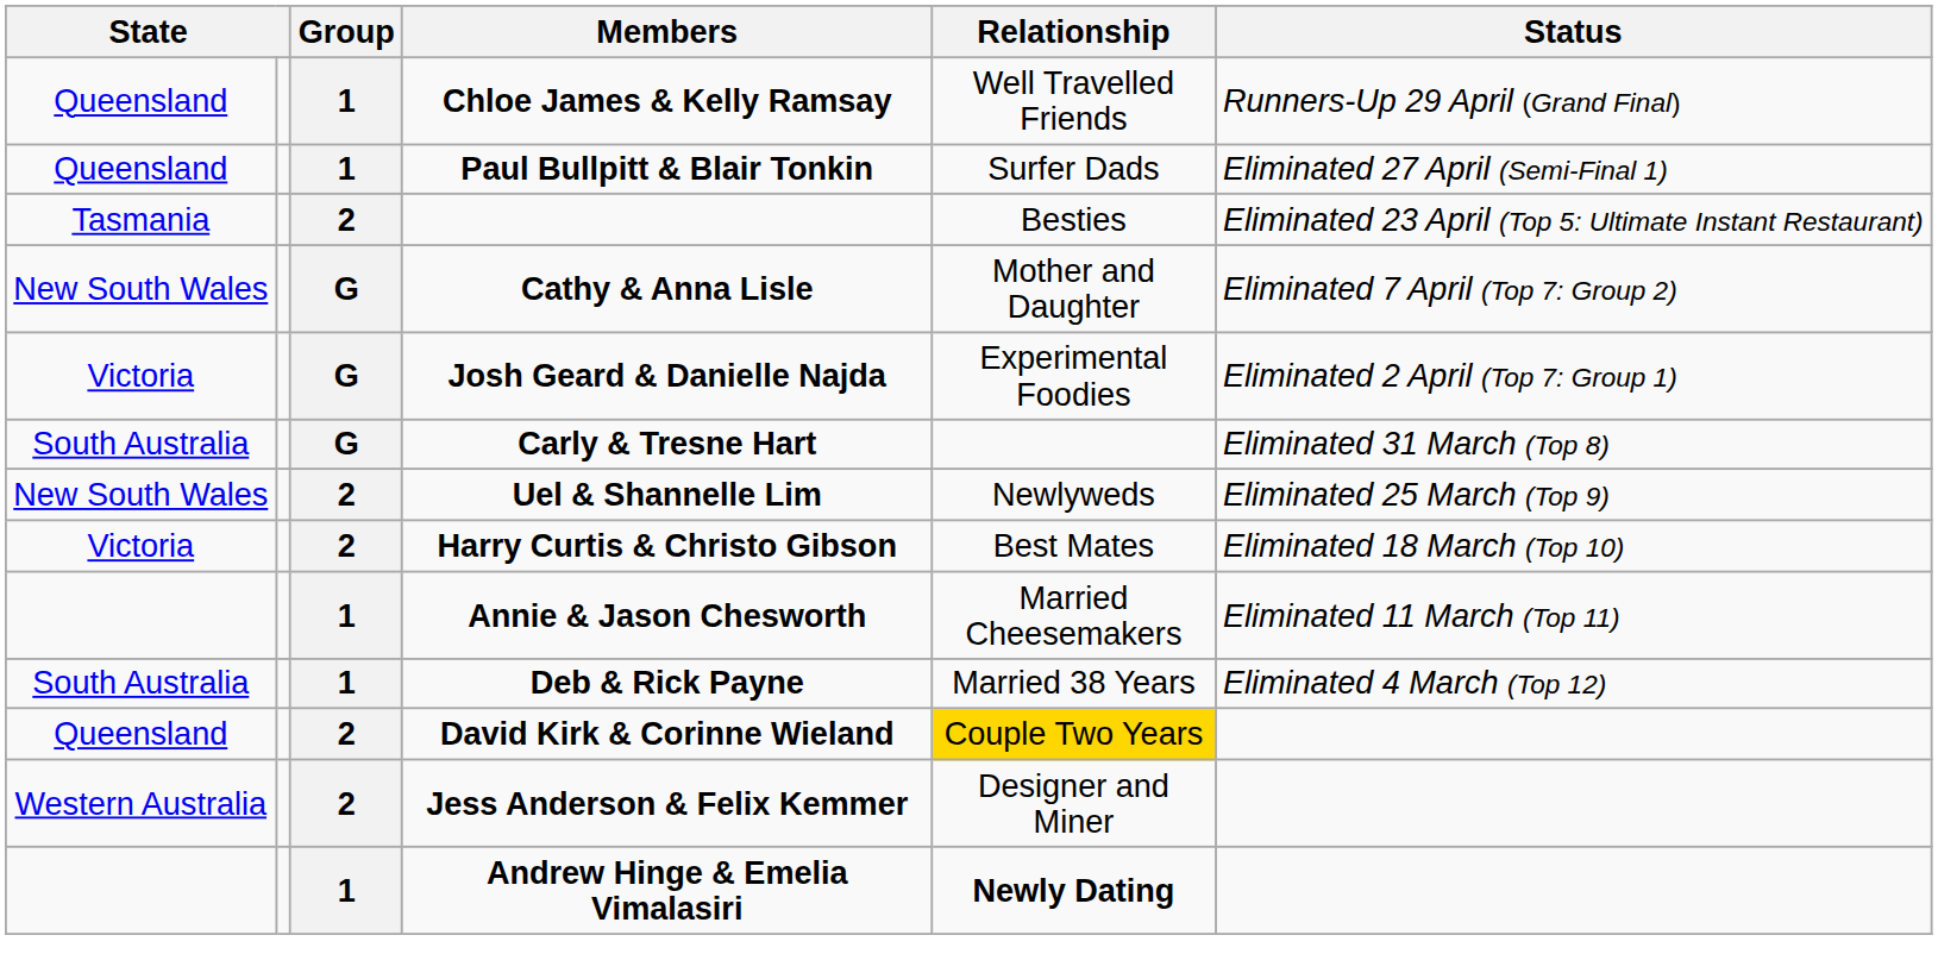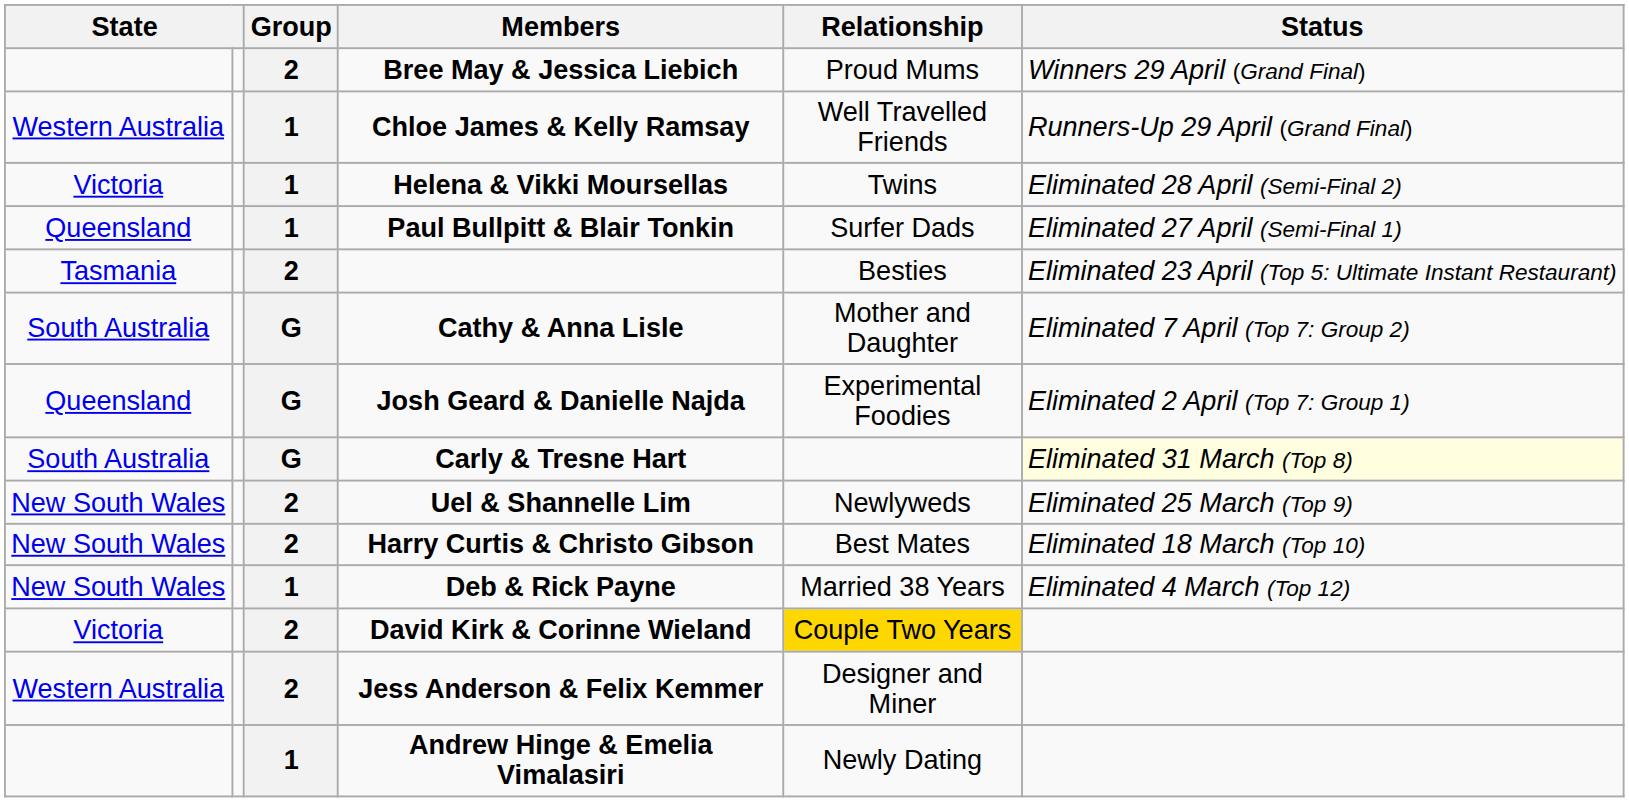 <table class="wikitable sortable" align="center" style="text-align:center; font-size:90%">
 <tr>
 <th colspan="2">State</th>
 <th>Group</th>
 <th style="width:230px;">Members</th>
 <th style="width:120px;">Relationship</th>
 <th>Status</th>
 </tr>
 <tr>
-<td><a href='#'>Queensland</a></td>
+<td></td>
+<td></td>
+<th>2</th>
+<td><strong>Bree May & Jessica Liebich</strong></td>
+<td>Proud Mums</td>
+<td style="text-align:left"><em>Winners 29 April</em> <small>(<em>Grand Final</em>)</small></td>
+</tr>
+<tr>
+<td><a href='#'>Western Australia</a></td>
 <td></td>
 <th>1</th>
 <td><strong>Chloe James & Kelly Ramsay</strong></td>
 <td>Well Travelled Friends</td>
 <td style="text-align:left"><em>Runners-Up 29 April</em> <small>(<em>Grand Final</em>)</small></td>
+</tr>
+<tr>
+<td><a href='#'>Victoria</a></td>
+<td></td>
+<th>1</th>
+<td><strong>Helena & Vikki Moursellas</strong></td>
+<td>Twins</td>
+<td style="text-align:left"><em>Eliminated 28 April <small>(Semi-Final 2)</small></em></td>
 </tr>
 <tr>
 <td><a href='#'>Queensland</a></td>
 <td></td>
 <th>1</th>
 <td><strong>Paul Bullpitt & Blair Tonkin</strong></td>
 <td>Surfer Dads</td>
 <td style="text-align:left"><em>Eliminated 27 April <small>(Semi-Final 1)</small></em></td>
 </tr>
 <tr>
 <td><a href='#'>Tasmania</a></td>
 <td></td>
 <th>2</th>
 <td></td>
 <td>Besties</td>
 <td style="text-align:left"><em>Eliminated 23 April <small>(Top 5: Ultimate Instant Restaurant)</small></em></td>
 </tr>
 <tr>
-<td><a href='#'>New South Wales</a></td>
+<td><a href='#'>South Australia</a></td>
 <td></td>
 <th>G</th>
 <td><strong>Cathy & Anna Lisle</strong></td>
 <td>Mother and Daughter</td>
 <td style="text-align:left"><em>Eliminated 7 April <small>(Top 7: Group 2)</small> </em></td>
 </tr>
 <tr>
-<td><a href='#'>Victoria</a></td>
+<td><a href='#'>Queensland</a></td>
 <td></td>
 <th>G</th>
 <td><strong>Josh Geard & Danielle Najda</strong></td>
 <td>Experimental Foodies</td>
 <td style="text-align:left"><em>Eliminated 2 April <small>(Top 7: Group 1)</small> </em></td>
 </tr>
 <tr>
 <td><a href='#'>South Australia</a></td>
 <td></td>
 <th>G</th>
 <td><strong>Carly & Tresne Hart</strong></td>
 <td></td>
-<td style="text-align:left"><em>Eliminated 31 March <small>(Top 8)</small></em></td>
+<td style="background: lightyellow; text-align:left"><em>Eliminated 31 March <small>(Top 8)</small></em></td>
 </tr>
 <tr>
 <td><a href='#'>New South Wales</a></td>
 <td></td>
 <th>2</th>
 <td><strong>Uel & Shannelle Lim</strong></td>
 <td>Newlyweds</td>
 <td style="text-align:left"><em>Eliminated 25 March <small>(Top 9)</small></em></td>
 </tr>
 <tr>
-<td><a href='#'>Victoria</a></td>
+<td><a href='#'>New South Wales</a></td>
 <td></td>
 <th>2</th>
 <td><strong>Harry Curtis & Christo Gibson</strong></td>
 <td>Best Mates</td>
 <td style="text-align:left"><em>Eliminated 18 March <small>(Top 10)</small></em></td>
 </tr>
 <tr>
-<td></td>
-<td></td>
-<th>1</th>
-<td><strong>Annie & Jason Chesworth</strong></td>
-<td>Married Cheesemakers</td>
-<td style="text-align:left"><em>Eliminated 11 March <small>(Top 11)</small></em></td>
-</tr>
-<tr>
-<td><a href='#'>South Australia</a></td>
+<td><a href='#'>New South Wales</a></td>
 <td></td>
 <th>1</th>
 <td><strong>Deb & Rick Payne</strong></td>
 <td>Married 38 Years</td>
 <td style="text-align:left"><em>Eliminated 4 March <small>(Top 12)</small></em></td>
 </tr>
 <tr>
-<td><a href='#'>Queensland</a></td>
+<td><a href='#'>Victoria</a></td>
 <td></td>
 <th>2</th>
 <td><strong>David Kirk & Corinne Wieland</strong></td>
 <td style="background: gold;">Couple Two Years</td>
 <td style="text-align:left"></td>
 </tr>
 <tr>
 <td><a href='#'>Western Australia</a></td>
 <td></td>
 <th>2</th>
 <td><strong>Jess Anderson & Felix Kemmer</strong></td>
 <td>Designer and Miner</td>
 <td style="text-align:left"></td>
 </tr>
 <tr>
 <td></td>
 <td></td>
 <th>1</th>
 <td><strong>Andrew Hinge & Emelia Vimalasiri</strong></td>
-<td><strong>Newly Dating</strong></td>
+<td>Newly Dating</td>
 <td style="text-align:left"></td>
 </tr>
 </table>
